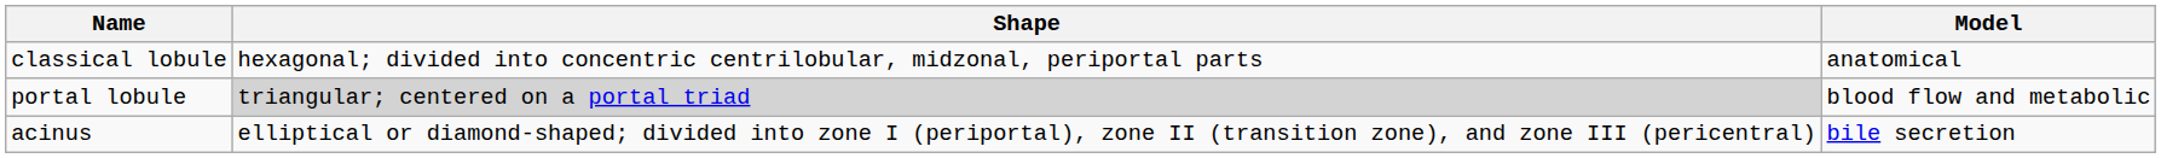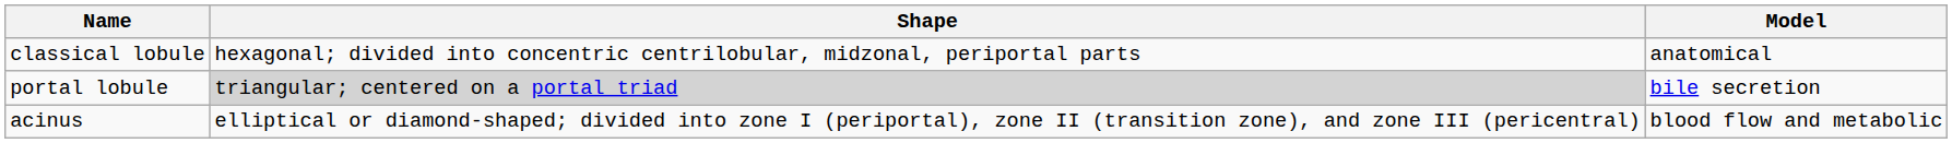 <table class="wikitable">
 <tr>
 <th><strong>Name</strong></th>
 <th><strong>Shape</strong></th>
 <th><strong>Model</strong></th>
 </tr>
 <tr>
 <td>classical lobule</td>
 <td>hexagonal; divided into concentric centrilobular, midzonal, periportal parts</td>
 <td>anatomical</td>
 </tr>
 <tr>
 <td>portal lobule</td>
 <td style="background: lightgrey;">triangular; centered on a <a href='#'>portal triad</a></td>
-<td>blood flow and metabolic</td>
+<td><a href='#'>bile</a> secretion</td>
 </tr>
 <tr>
 <td>acinus </td>
 <td>elliptical or diamond-shaped; divided into zone I (periportal), zone II (transition zone), and zone III (pericentral)</td>
-<td><a href='#'>bile</a> secretion</td>
+<td>blood flow and metabolic</td>
 </tr>
 </table>
